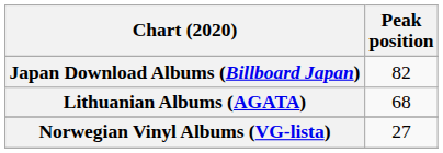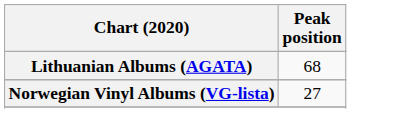 <table class="wikitable sortable plainrowheaders" style="text-align:center">
 <tr>
 <th scope="col">Chart (2020)</th>
 <th scope="col">Peak<br>position</th>
 </tr>
 <tr>
 </tr>
 <tr>
 </tr>
 <tr>
 </tr>
 <tr>
-</tr>
-<tr>
-<th scope="row">Japan Download Albums (<em><a href='#'>Billboard Japan</a></em>)</th>
-<td>82</td>
 </tr>
 <tr>
 <th scope="row">Lithuanian Albums (<a href='#'>AGATA</a>)</th>
 <td>68</td>
 </tr>
 <tr>
 </tr>
 <tr>
 <th scope="row">Norwegian Vinyl Albums (<a href='#'>VG-lista</a>)</th>
 <td>27</td>
 </tr>
 <tr>
 </tr>
 <tr>
 </tr>
 <tr>
 </tr>
 </table>
